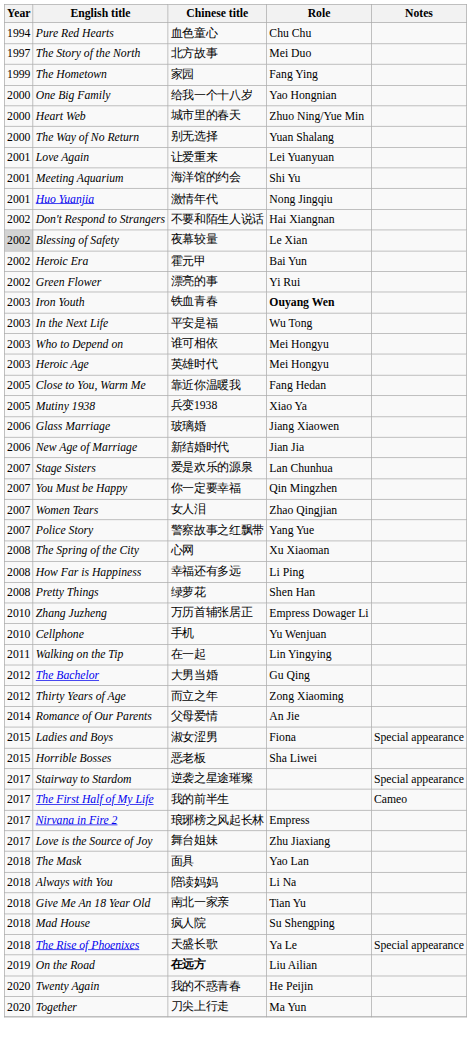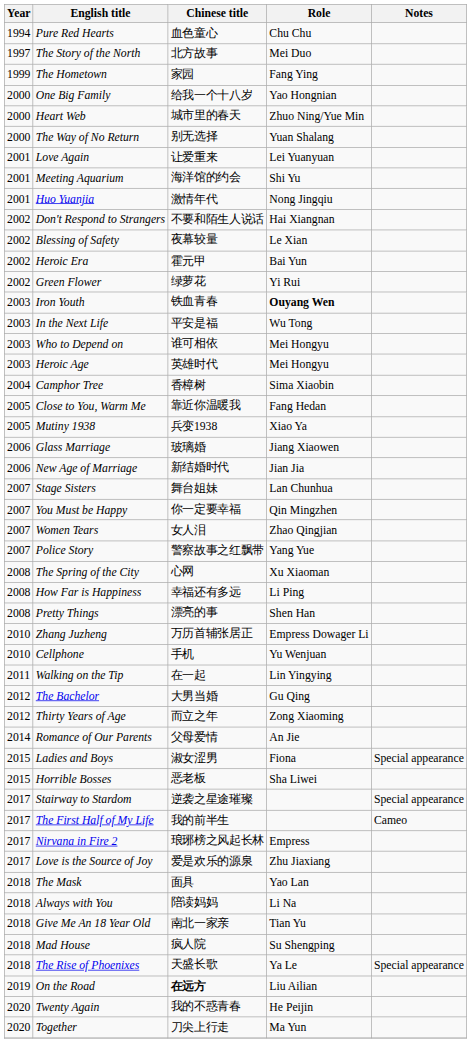 <table class="wikitable sortable">
 <tr>
 <th>Year</th>
 <th>English title</th>
 <th>Chinese title</th>
 <th>Role</th>
 <th class="unsortable">Notes</th>
 </tr>
 <tr>
 <td>1994</td>
 <td><em>Pure Red Hearts</em></td>
 <td>血色童心</td>
 <td>Chu Chu</td>
 <td></td>
 </tr>
 <tr>
 <td>1997</td>
 <td><em>The Story of the North</em></td>
 <td>北方故事</td>
 <td>Mei Duo</td>
 <td></td>
 </tr>
 <tr>
 <td>1999</td>
 <td><em>The Hometown</em></td>
 <td>家园</td>
 <td>Fang Ying</td>
 <td></td>
 </tr>
 <tr>
 <td>2000</td>
 <td><em>One Big Family</em></td>
 <td>给我一个十八岁</td>
 <td>Yao Hongnian</td>
 <td></td>
 </tr>
 <tr>
 <td>2000</td>
 <td><em>Heart Web</em></td>
 <td>城市里的春天</td>
 <td>Zhuo Ning/Yue Min</td>
 <td></td>
 </tr>
 <tr>
 <td>2000</td>
 <td><em>The Way of No Return</em></td>
 <td>别无选择</td>
 <td>Yuan Shalang</td>
 <td></td>
 </tr>
 <tr>
 <td>2001</td>
 <td><em>Love Again</em></td>
 <td>让爱重来</td>
 <td>Lei Yuanyuan</td>
 <td></td>
 </tr>
 <tr>
 <td>2001</td>
 <td><em>Meeting Aquarium</em></td>
 <td>海洋馆的约会</td>
 <td>Shi Yu</td>
 <td></td>
 </tr>
 <tr>
 <td>2001</td>
 <td><em><a href='#'>Huo Yuanjia</a></em></td>
 <td>激情年代</td>
 <td>Nong Jingqiu</td>
 <td></td>
 </tr>
 <tr>
 <td>2002</td>
 <td><em>Don't Respond to Strangers</em></td>
 <td>不要和陌生人说话</td>
 <td>Hai Xiangnan</td>
 <td></td>
 </tr>
 <tr>
-<td style="background: lightgrey;">2002</td>
+<td>2002</td>
 <td><em>Blessing of Safety</em></td>
 <td>夜幕较量</td>
 <td>Le Xian</td>
 <td></td>
 </tr>
 <tr>
 <td>2002</td>
 <td><em>Heroic Era</em></td>
 <td>霍元甲</td>
 <td>Bai Yun</td>
 <td></td>
 </tr>
 <tr>
 <td>2002</td>
 <td><em>Green Flower</em></td>
-<td>漂亮的事</td>
+<td>绿萝花</td>
 <td>Yi Rui</td>
 <td></td>
 </tr>
 <tr>
 <td>2003</td>
 <td><em>Iron Youth</em></td>
 <td>铁血青春</td>
 <td><strong>Ouyang Wen</strong></td>
 <td></td>
 </tr>
 <tr>
 <td>2003</td>
 <td><em>In the Next Life</em></td>
 <td>平安是福</td>
 <td>Wu Tong</td>
 <td></td>
 </tr>
 <tr>
 <td>2003</td>
 <td><em>Who to Depend on</em></td>
 <td>谁可相依</td>
 <td>Mei Hongyu</td>
 <td></td>
 </tr>
 <tr>
 <td>2003</td>
 <td><em>Heroic Age</em></td>
 <td>英雄时代</td>
 <td>Mei Hongyu</td>
+<td></td>
+</tr>
+<tr>
+<td>2004</td>
+<td><em>Camphor Tree</em></td>
+<td>香樟树</td>
+<td>Sima Xiaobin</td>
 <td></td>
 </tr>
 <tr>
 <td>2005</td>
 <td><em>Close to You, Warm Me</em></td>
 <td>靠近你温暖我</td>
 <td>Fang Hedan</td>
 <td></td>
 </tr>
 <tr>
 <td>2005</td>
 <td><em>Mutiny 1938</em></td>
 <td>兵变1938</td>
 <td>Xiao Ya</td>
 <td></td>
 </tr>
 <tr>
 <td>2006</td>
 <td><em>Glass Marriage</em></td>
 <td>玻璃婚</td>
 <td>Jiang Xiaowen</td>
 <td></td>
 </tr>
 <tr>
 <td>2006</td>
 <td><em>New Age of Marriage</em></td>
 <td>新结婚时代</td>
 <td>Jian Jia</td>
 <td></td>
 </tr>
 <tr>
 <td>2007</td>
 <td><em>Stage Sisters</em></td>
-<td>爱是欢乐的源泉</td>
+<td>舞台姐妹</td>
 <td>Lan Chunhua</td>
 <td></td>
 </tr>
 <tr>
 <td>2007</td>
 <td><em>You Must be Happy</em></td>
 <td>你一定要幸福</td>
 <td>Qin Mingzhen</td>
 <td></td>
 </tr>
 <tr>
 <td>2007</td>
 <td><em>Women Tears</em></td>
 <td>女人泪</td>
 <td>Zhao Qingjian</td>
 <td></td>
 </tr>
 <tr>
 <td>2007</td>
 <td><em>Police Story</em></td>
 <td>警察故事之红飘带</td>
 <td>Yang Yue</td>
 <td></td>
 </tr>
 <tr>
 <td>2008</td>
 <td><em>The Spring of the City</em></td>
 <td>心网</td>
 <td>Xu Xiaoman</td>
 <td></td>
 </tr>
 <tr>
 <td>2008</td>
 <td><em>How Far is Happiness</em></td>
 <td>幸福还有多远</td>
 <td>Li Ping</td>
 <td></td>
 </tr>
 <tr>
 <td>2008</td>
 <td><em>Pretty Things</em></td>
-<td>绿萝花</td>
+<td>漂亮的事</td>
 <td>Shen Han</td>
 <td></td>
 </tr>
 <tr>
 <td>2010</td>
 <td><em>Zhang Juzheng</em></td>
 <td>万历首辅张居正</td>
 <td>Empress Dowager Li</td>
 <td></td>
 </tr>
 <tr>
 <td>2010</td>
 <td><em>Cellphone</em></td>
 <td>手机</td>
 <td>Yu Wenjuan</td>
 <td></td>
 </tr>
 <tr>
 <td>2011</td>
 <td><em>Walking on the Tip</em></td>
 <td>在一起</td>
 <td>Lin Yingying</td>
 <td></td>
 </tr>
 <tr>
 <td>2012</td>
 <td><em><a href='#'>The Bachelor</a></em></td>
 <td>大男当婚</td>
 <td>Gu Qing</td>
 <td></td>
 </tr>
 <tr>
 <td>2012</td>
 <td><em>Thirty Years of Age</em></td>
 <td>而立之年</td>
 <td>Zong Xiaoming</td>
 <td></td>
 </tr>
 <tr>
 <td>2014</td>
 <td><em>Romance of Our Parents</em></td>
 <td>父母爱情</td>
 <td>An Jie</td>
 <td></td>
 </tr>
 <tr>
 <td>2015</td>
 <td><em>Ladies and Boys</em></td>
 <td>淑女涩男</td>
 <td>Fiona</td>
 <td>Special appearance</td>
 </tr>
 <tr>
 <td>2015</td>
 <td><em>Horrible Bosses</em></td>
 <td>恶老板</td>
 <td>Sha Liwei</td>
 <td></td>
 </tr>
 <tr>
 <td>2017</td>
 <td><em>Stairway to Stardom</em></td>
 <td>逆袭之星途璀璨</td>
 <td></td>
 <td>Special appearance</td>
 </tr>
 <tr>
 <td>2017</td>
 <td><em><a href='#'>The First Half of My Life</a></em></td>
 <td>我的前半生</td>
 <td></td>
 <td>Cameo</td>
 </tr>
 <tr>
 <td>2017</td>
 <td><em><a href='#'>Nirvana in Fire 2</a></em></td>
 <td>琅琊榜之风起长林</td>
 <td>Empress</td>
 <td></td>
 </tr>
 <tr>
 <td>2017</td>
 <td><em>Love is the Source of Joy</em></td>
-<td>舞台姐妹</td>
+<td>爱是欢乐的源泉</td>
 <td>Zhu Jiaxiang</td>
 <td></td>
 </tr>
 <tr>
 <td>2018</td>
 <td><em>The Mask</em></td>
 <td>面具</td>
 <td>Yao Lan</td>
 <td></td>
 </tr>
 <tr>
 <td>2018</td>
 <td><em>Always with You</em></td>
 <td>陪读妈妈</td>
 <td>Li Na</td>
 <td></td>
 </tr>
 <tr>
 <td>2018</td>
 <td><em>Give Me An 18 Year Old</em></td>
 <td>南北一家亲</td>
 <td>Tian Yu</td>
 <td></td>
 </tr>
 <tr>
 <td>2018</td>
 <td><em>Mad House</em></td>
 <td>疯人院</td>
 <td>Su Shengping</td>
 <td></td>
 </tr>
 <tr>
 <td>2018</td>
 <td><em><a href='#'>The Rise of Phoenixes</a></em></td>
 <td>天盛长歌</td>
 <td>Ya Le</td>
 <td>Special appearance</td>
 </tr>
 <tr>
 <td>2019</td>
 <td><em>On the Road</em></td>
 <td><strong>在远方</strong></td>
 <td>Liu Ailian</td>
 <td></td>
 </tr>
 <tr>
 <td>2020</td>
 <td><em>Twenty Again</em></td>
 <td>我的不惑青春</td>
 <td>He Peijin</td>
 <td></td>
 </tr>
 <tr>
 <td>2020</td>
 <td><em>Together</em></td>
 <td>刀尖上行走</td>
 <td>Ma Yun</td>
 <td></td>
 </tr>
 <tr>
 </tr>
 </table>
